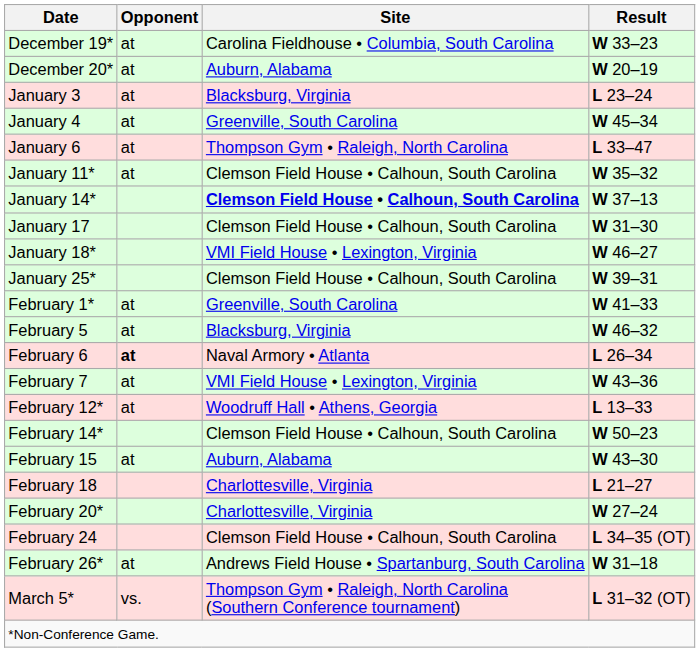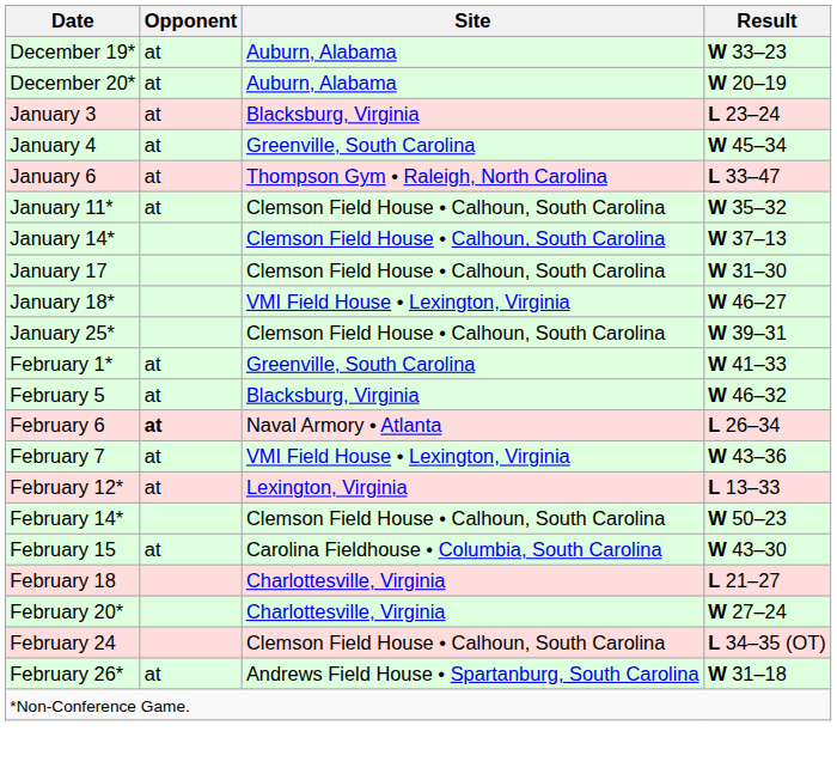 <table class="wikitable" style="font-size:95%;">
 <tr>
 <th>Date</th>
 <th>Opponent</th>
 <th>Site</th>
 <th>Result</th>
 </tr>
 <tr style="background: #ddffdd;">
 <td>December 19*</td>
 <td>at </td>
-<td>Carolina Fieldhouse • <a href='#'>Columbia, South Carolina</a></td>
+<td><a href='#'>Auburn, Alabama</a></td>
 <td><strong>W</strong> 33–23</td>
 </tr>
 <tr style="background: #ddffdd;">
 <td>December 20*</td>
 <td>at </td>
 <td><a href='#'>Auburn, Alabama</a></td>
 <td><strong>W</strong> 20–19</td>
 </tr>
 <tr style="background: #ffdddd;">
 <td>January 3</td>
 <td>at </td>
 <td><a href='#'>Blacksburg, Virginia</a></td>
 <td><strong>L</strong> 23–24</td>
 </tr>
 <tr style="background: #ddffdd;">
 <td>January 4</td>
 <td>at </td>
 <td><a href='#'>Greenville, South Carolina</a></td>
 <td><strong>W</strong> 45–34</td>
 </tr>
 <tr style="background: #ffdddd;">
 <td>January 6</td>
 <td>at </td>
 <td><a href='#'>Thompson Gym</a> • <a href='#'>Raleigh, North Carolina</a></td>
 <td><strong>L</strong> 33–47</td>
 </tr>
 <tr style="background: #ddffdd;">
 <td>January 11*</td>
 <td>at </td>
 <td>Clemson Field House • Calhoun, South Carolina</td>
 <td><strong>W</strong> 35–32</td>
 </tr>
 <tr style="background: #ddffdd;">
 <td>January 14*</td>
 <td></td>
-<td><strong><a href='#'>Clemson Field House</a> • <a href='#'>Calhoun, South Carolina</a></strong></td>
+<td><a href='#'>Clemson Field House</a> • <a href='#'>Calhoun, South Carolina</a></td>
 <td><strong>W</strong> 37–13</td>
 </tr>
 <tr style="background: #ddffdd;">
 <td>January 17</td>
 <td></td>
 <td>Clemson Field House • Calhoun, South Carolina</td>
 <td><strong>W</strong> 31–30</td>
 </tr>
 <tr style="background: #ddffdd;">
 <td>January 18*</td>
 <td></td>
 <td><a href='#'>VMI Field House</a> • <a href='#'>Lexington, Virginia</a></td>
 <td><strong>W</strong> 46–27</td>
 </tr>
 <tr style="background: #ddffdd;">
 <td>January 25*</td>
 <td></td>
 <td>Clemson Field House • Calhoun, South Carolina</td>
 <td><strong>W</strong> 39–31</td>
 </tr>
 <tr style="background: #ddffdd;">
 <td>February 1*</td>
 <td>at </td>
 <td><a href='#'>Greenville, South Carolina</a></td>
 <td><strong>W</strong> 41–33</td>
 </tr>
 <tr style="background: #ddffdd;">
 <td>February 5</td>
 <td>at </td>
 <td><a href='#'>Blacksburg, Virginia</a></td>
 <td><strong>W</strong> 46–32</td>
 </tr>
 <tr style="background: #ffdddd;">
 <td>February 6</td>
 <td><strong>at </strong></td>
 <td>Naval Armory • <a href='#'>Atlanta</a></td>
 <td><strong>L</strong> 26–34</td>
 </tr>
 <tr style="background: #ddffdd;">
 <td>February 7</td>
 <td>at </td>
 <td><a href='#'>VMI Field House</a> • <a href='#'>Lexington, Virginia</a></td>
 <td><strong>W</strong> 43–36</td>
 </tr>
 <tr style="background: #ffdddd;">
 <td>February 12*</td>
 <td>at </td>
-<td><a href='#'>Woodruff Hall</a> • <a href='#'>Athens, Georgia</a></td>
+<td><a href='#'>Lexington, Virginia</a></td>
 <td><strong>L</strong> 13–33</td>
 </tr>
 <tr style="background: #ddffdd;">
 <td>February 14*</td>
 <td></td>
 <td>Clemson Field House • Calhoun, South Carolina</td>
 <td><strong>W</strong> 50–23</td>
 </tr>
 <tr style="background: #ddffdd;">
 <td>February 15</td>
 <td>at </td>
-<td><a href='#'>Auburn, Alabama</a></td>
+<td>Carolina Fieldhouse • <a href='#'>Columbia, South Carolina</a></td>
 <td><strong>W</strong> 43–30</td>
 </tr>
 <tr style="background: #ffdddd;">
 <td>February 18</td>
 <td></td>
 <td><a href='#'>Charlottesville, Virginia</a></td>
 <td><strong>L</strong> 21–27</td>
 </tr>
 <tr style="background: #ddffdd;">
 <td>February 20*</td>
 <td></td>
 <td><a href='#'>Charlottesville, Virginia</a></td>
 <td><strong>W</strong> 27–24</td>
 </tr>
 <tr style="background: #ffdddd;">
 <td>February 24</td>
 <td></td>
 <td>Clemson Field House • Calhoun, South Carolina</td>
 <td><strong>L</strong> 34–35 (OT)</td>
 </tr>
 <tr style="background: #ddffdd;">
 <td>February 26*</td>
 <td>at </td>
 <td>Andrews Field House • <a href='#'>Spartanburg, South Carolina</a></td>
 <td><strong>W</strong> 31–18</td>
 </tr>
-<tr style="background: #ffdddd;">
-<td>March 5*</td>
-<td>vs. </td>
-<td><a href='#'>Thompson Gym</a> • <a href='#'>Raleigh, North Carolina</a><br>(<a href='#'>Southern Conference tournament</a>)</td>
-<td><strong>L</strong> 31–32 (OT)</td>
-</tr>
 <tr style="background:#f9f9f9;">
 <td colspan=4><small>*Non-Conference Game.</small></td>
 </tr>
 </table>
